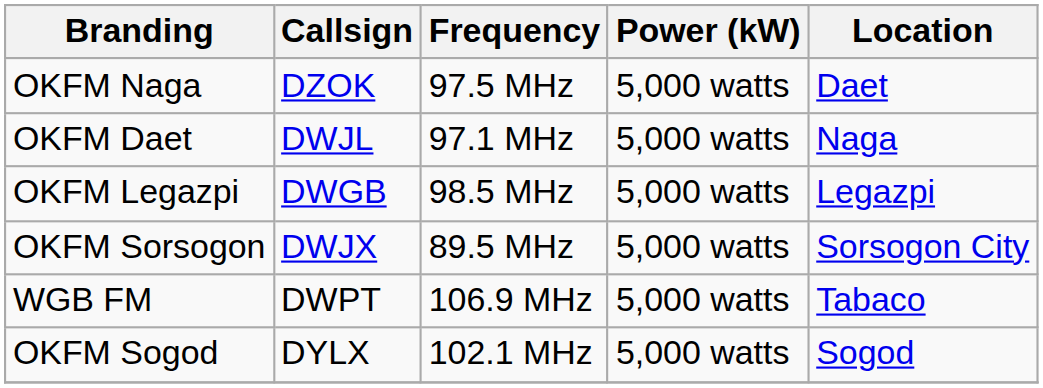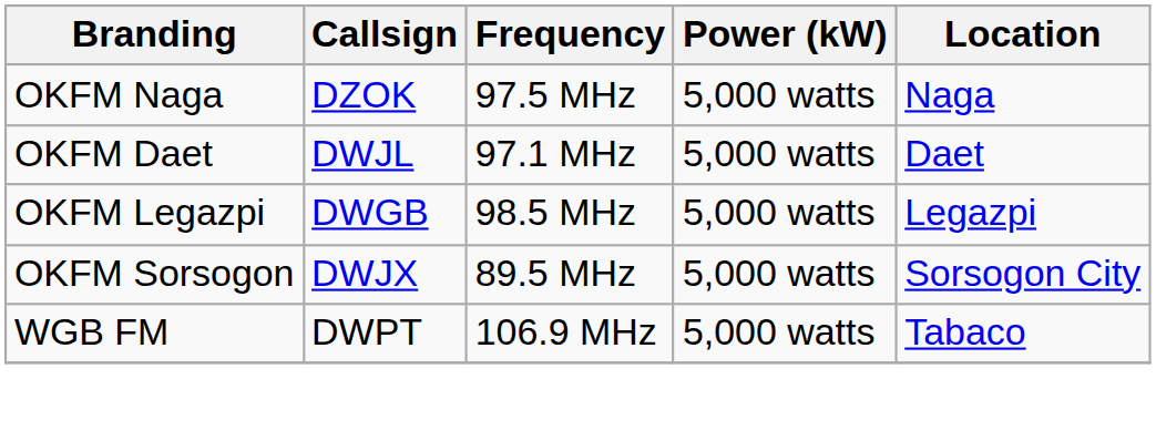 <table class="wikitable">
 <tr>
 <th>Branding</th>
 <th>Callsign</th>
 <th>Frequency</th>
 <th>Power (kW)</th>
 <th>Location</th>
 </tr>
 <tr>
 <td>OKFM Naga</td>
 <td><a href='#'>DZOK</a></td>
 <td>97.5 MHz</td>
 <td>5,000 watts</td>
-<td><a href='#'>Daet</a></td>
+<td><a href='#'>Naga</a></td>
 </tr>
 <tr>
 <td>OKFM Daet</td>
 <td><a href='#'>DWJL</a></td>
 <td>97.1 MHz</td>
 <td>5,000 watts</td>
-<td><a href='#'>Naga</a></td>
+<td><a href='#'>Daet</a></td>
 </tr>
 <tr>
 <td>OKFM Legazpi</td>
 <td><a href='#'>DWGB</a></td>
 <td>98.5 MHz</td>
 <td>5,000 watts</td>
 <td><a href='#'>Legazpi</a></td>
 </tr>
 <tr>
 <td>OKFM Sorsogon</td>
 <td><a href='#'>DWJX</a></td>
 <td>89.5 MHz</td>
 <td>5,000 watts</td>
 <td><a href='#'>Sorsogon City</a></td>
 </tr>
 <tr>
 <td>WGB FM</td>
 <td>DWPT</td>
 <td>106.9 MHz</td>
 <td>5,000 watts</td>
 <td><a href='#'>Tabaco</a></td>
 </tr>
 <tr>
-<td>OKFM Sogod</td>
-<td>DYLX</td>
-<td>102.1 MHz</td>
-<td>5,000 watts</td>
-<td><a href='#'>Sogod</a></td>
-</tr>
-<tr>
 </tr>
 </table>
